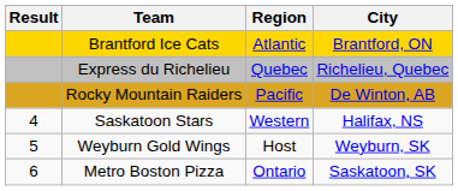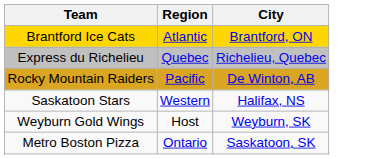 <table class="wikitable" style="text-align: center;">
 <tr>
-<th>Result</th>
 <th>Team</th>
 <th>Region</th>
 <th>City</th>
 </tr>
 <tr bgcolor=gold>
-<td></td>
 <td>Brantford Ice Cats</td>
 <td><a href='#'>Atlantic</a></td>
 <td><a href='#'>Brantford, ON</a></td>
 </tr>
 <tr bgcolor=silver>
-<td></td>
 <td>Express du Richelieu</td>
 <td><a href='#'>Quebec</a></td>
 <td><a href='#'>Richelieu, Quebec</a></td>
 </tr>
 <tr bgcolor=goldenrod>
-<td></td>
 <td>Rocky Mountain Raiders</td>
 <td><a href='#'>Pacific</a></td>
 <td><a href='#'>De Winton, AB</a></td>
 </tr>
 <tr>
-<td>4</td>
 <td>Saskatoon Stars</td>
 <td><a href='#'>Western</a></td>
 <td><a href='#'>Halifax, NS</a></td>
 </tr>
 <tr>
-<td>5</td>
 <td>Weyburn Gold Wings</td>
 <td>Host</td>
 <td><a href='#'>Weyburn, SK</a></td>
 </tr>
 <tr>
-<td>6</td>
 <td>Metro Boston Pizza</td>
 <td><a href='#'>Ontario</a></td>
 <td><a href='#'>Saskatoon, SK</a></td>
 </tr>
 </table>
